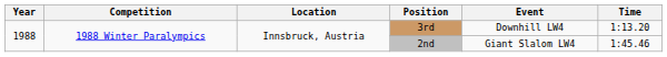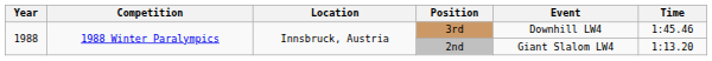 <table class="wikitable" width=65% style="font-size:90%; text-align:center;">
 <tr>
 <th>Year</th>
 <th>Competition</th>
 <th>Location</th>
 <th>Position</th>
 <th>Event</th>
 <th>Time</th>
 </tr>
 <tr>
 <td rowspan=2>1988</td>
 <td rowspan=2><a href='#'>1988 Winter Paralympics</a></td>
 <td rowspan=2>Innsbruck, Austria</td>
 <td bgcolor=cc9966>3rd</td>
 <td>Downhill LW4</td>
-<td>1:13.20</td>
+<td>1:45.46</td>
 </tr>
 <tr>
 <td bgcolor=silver>2nd</td>
 <td>Giant Slalom LW4</td>
-<td>1:45.46</td>
+<td>1:13.20</td>
 </tr>
 </table>
